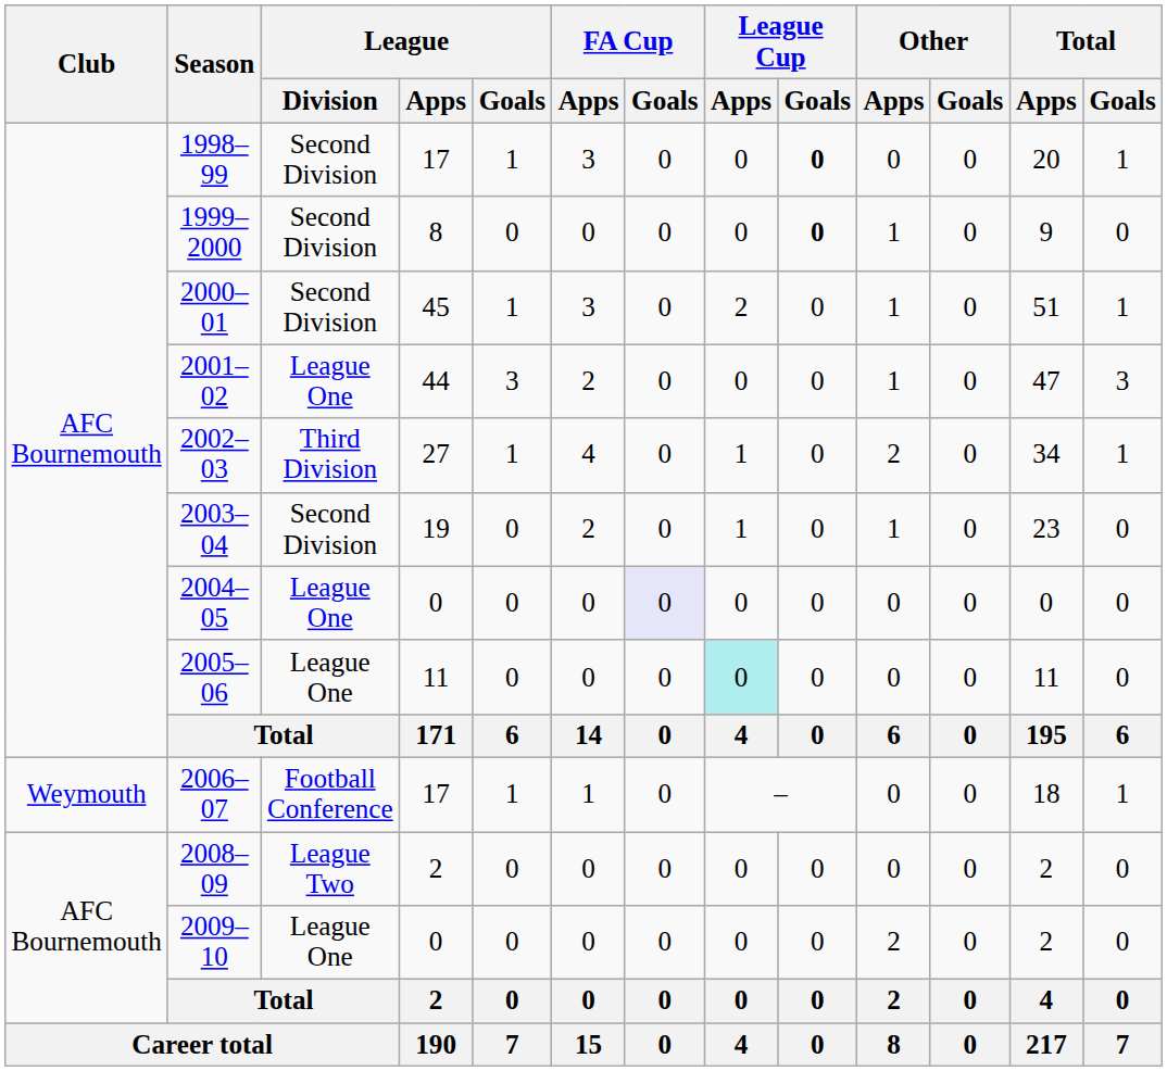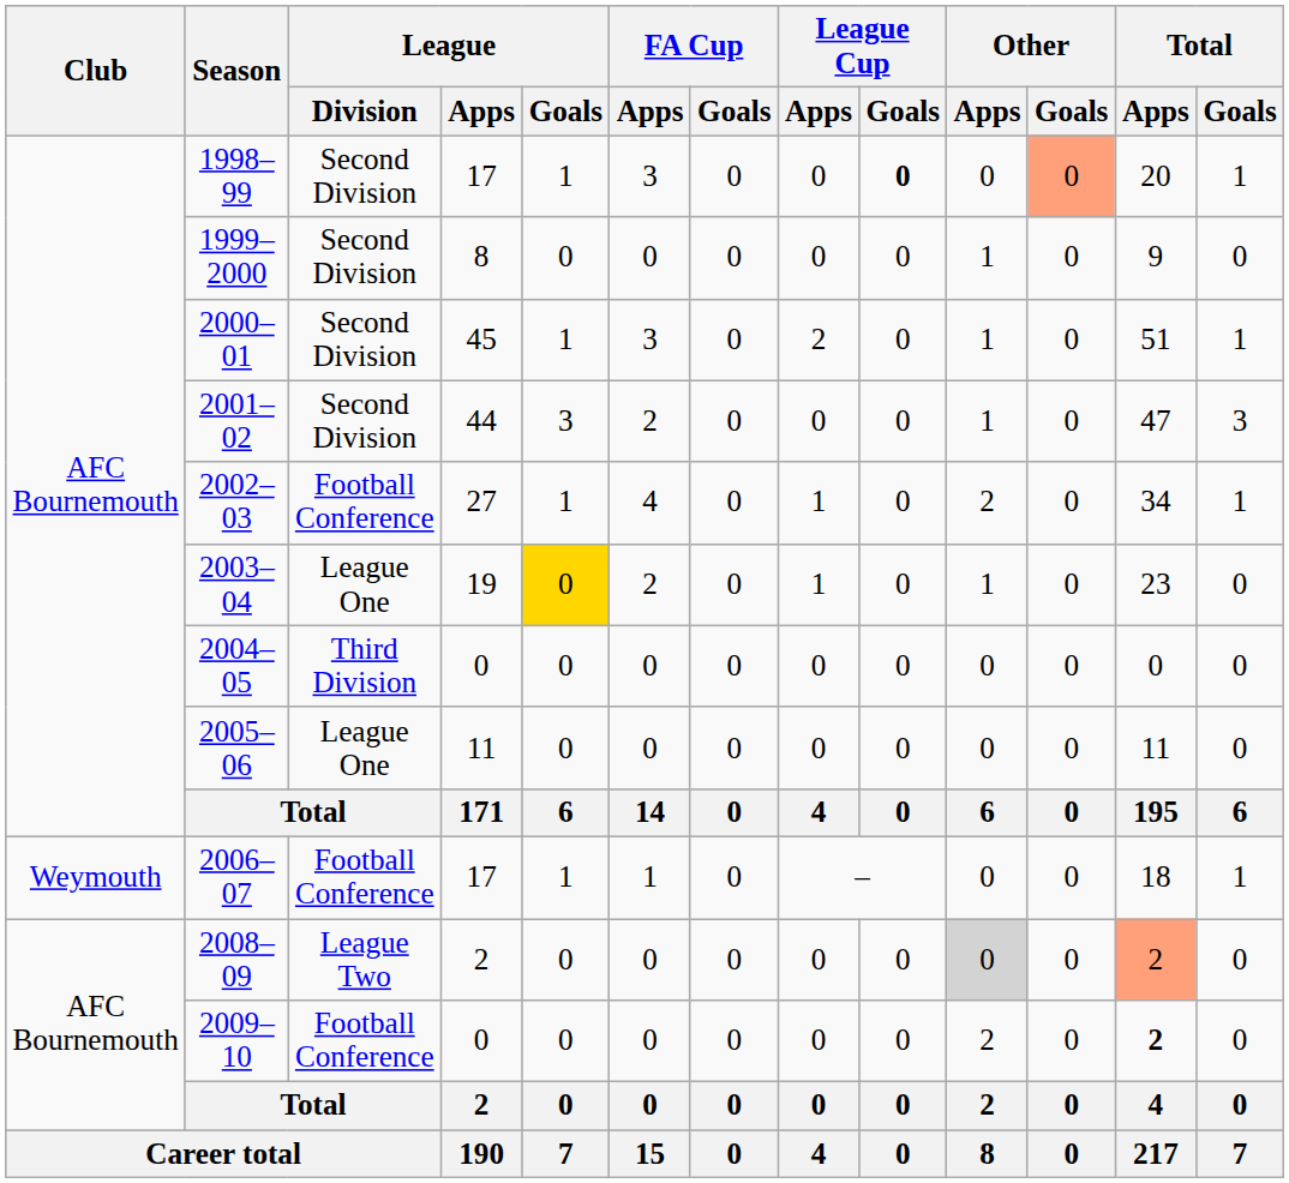 <table class="wikitable" style="text-align:center">
 <tr>
 <th rowspan="2">Club</th>
 <th rowspan="2">Season</th>
 <th colspan="3">League</th>
 <th colspan="2"><a href='#'>FA Cup</a></th>
 <th colspan="2"><a href='#'>League Cup</a></th>
 <th colspan="2">Other</th>
 <th colspan="2">Total</th>
 </tr>
 <tr>
 <th>Division</th>
 <th>Apps</th>
 <th>Goals</th>
 <th>Apps</th>
 <th>Goals</th>
 <th>Apps</th>
 <th>Goals</th>
 <th>Apps</th>
 <th>Goals</th>
 <th>Apps</th>
 <th>Goals</th>
 </tr>
 <tr>
 <td rowspan="9"><a href='#'>AFC Bournemouth</a></td>
 <td><a href='#'>1998–99</a></td>
 <td>Second Division</td>
 <td>17</td>
 <td>1</td>
 <td>3</td>
 <td>0</td>
 <td>0</td>
 <td><strong>0</strong></td>
 <td>0</td>
-<td>0</td>
+<td style="background: lightsalmon;">0</td>
 <td>20</td>
 <td>1</td>
 </tr>
 <tr>
 <td><a href='#'>1999–2000</a></td>
 <td>Second Division</td>
 <td>8</td>
 <td>0</td>
 <td>0</td>
 <td>0</td>
 <td>0</td>
-<td><strong>0</strong></td>
+<td>0</td>
 <td>1</td>
 <td>0</td>
 <td>9</td>
 <td>0</td>
 </tr>
 <tr>
 <td><a href='#'>2000–01</a></td>
 <td>Second Division</td>
 <td>45</td>
 <td>1</td>
 <td>3</td>
 <td>0</td>
 <td>2</td>
 <td>0</td>
 <td>1</td>
 <td>0</td>
 <td>51</td>
 <td>1</td>
 </tr>
 <tr>
 <td><a href='#'>2001–02</a></td>
-<td><a href='#'>League One</a></td>
+<td>Second Division</td>
 <td>44</td>
 <td>3</td>
 <td>2</td>
 <td>0</td>
 <td>0</td>
 <td>0</td>
 <td>1</td>
 <td>0</td>
 <td>47</td>
 <td>3</td>
 </tr>
 <tr>
 <td><a href='#'>2002–03</a></td>
-<td><a href='#'>Third Division</a></td>
+<td><a href='#'>Football Conference</a></td>
 <td>27</td>
 <td>1</td>
 <td>4</td>
 <td>0</td>
 <td>1</td>
 <td>0</td>
 <td>2</td>
 <td>0</td>
 <td>34</td>
 <td>1</td>
 </tr>
 <tr>
 <td><a href='#'>2003–04</a></td>
-<td>Second Division</td>
+<td>League One</td>
 <td>19</td>
-<td>0</td>
+<td style="background: gold;">0</td>
 <td>2</td>
 <td>0</td>
 <td>1</td>
 <td>0</td>
 <td>1</td>
 <td>0</td>
 <td>23</td>
 <td>0</td>
 </tr>
 <tr>
 <td><a href='#'>2004–05</a></td>
-<td><a href='#'>League One</a></td>
+<td><a href='#'>Third Division</a></td>
 <td>0</td>
 <td>0</td>
 <td>0</td>
-<td style="background: lavender;">0</td>
+<td>0</td>
 <td>0</td>
 <td>0</td>
 <td>0</td>
 <td>0</td>
 <td>0</td>
 <td>0</td>
 </tr>
 <tr>
 <td><a href='#'>2005–06</a></td>
 <td>League One</td>
 <td>11</td>
 <td>0</td>
 <td>0</td>
 <td>0</td>
-<td style="background: paleturquoise;">0</td>
+<td>0</td>
 <td>0</td>
 <td>0</td>
 <td>0</td>
 <td>11</td>
 <td>0</td>
 </tr>
 <tr>
 <th colspan="2">Total</th>
 <th>171</th>
 <th>6</th>
 <th>14</th>
 <th>0</th>
 <th>4</th>
 <th>0</th>
 <th>6</th>
 <th>0</th>
 <th>195</th>
 <th>6</th>
 </tr>
 <tr>
 <td><a href='#'>Weymouth</a></td>
 <td><a href='#'>2006–07</a></td>
 <td><a href='#'>Football Conference</a></td>
 <td>17</td>
 <td>1</td>
 <td>1</td>
 <td>0</td>
 <td colspan="2">–</td>
 <td>0</td>
 <td>0</td>
 <td>18</td>
 <td>1</td>
 </tr>
 <tr>
 <td rowspan="3">AFC Bournemouth</td>
 <td><a href='#'>2008–09</a></td>
 <td><a href='#'>League Two</a></td>
 <td>2</td>
 <td>0</td>
 <td>0</td>
 <td>0</td>
 <td>0</td>
 <td>0</td>
+<td style="background: lightgrey;">0</td>
 <td>0</td>
-<td>0</td>
-<td>2</td>
+<td style="background: lightsalmon;">2</td>
 <td>0</td>
 </tr>
 <tr>
 <td><a href='#'>2009–10</a></td>
-<td>League One</td>
+<td><a href='#'>Football Conference</a></td>
 <td>0</td>
 <td>0</td>
 <td>0</td>
 <td>0</td>
 <td>0</td>
 <td>0</td>
 <td>2</td>
 <td>0</td>
-<td>2</td>
+<td><strong>2</strong></td>
 <td>0</td>
 </tr>
 <tr>
 <th colspan="2">Total</th>
 <th>2</th>
 <th>0</th>
 <th>0</th>
 <th>0</th>
 <th>0</th>
 <th>0</th>
 <th>2</th>
 <th>0</th>
 <th>4</th>
 <th>0</th>
 </tr>
 <tr>
 <th colspan="3">Career total</th>
 <th>190</th>
 <th>7</th>
 <th>15</th>
 <th>0</th>
 <th>4</th>
 <th>0</th>
 <th>8</th>
 <th>0</th>
 <th>217</th>
 <th>7</th>
 </tr>
 </table>
